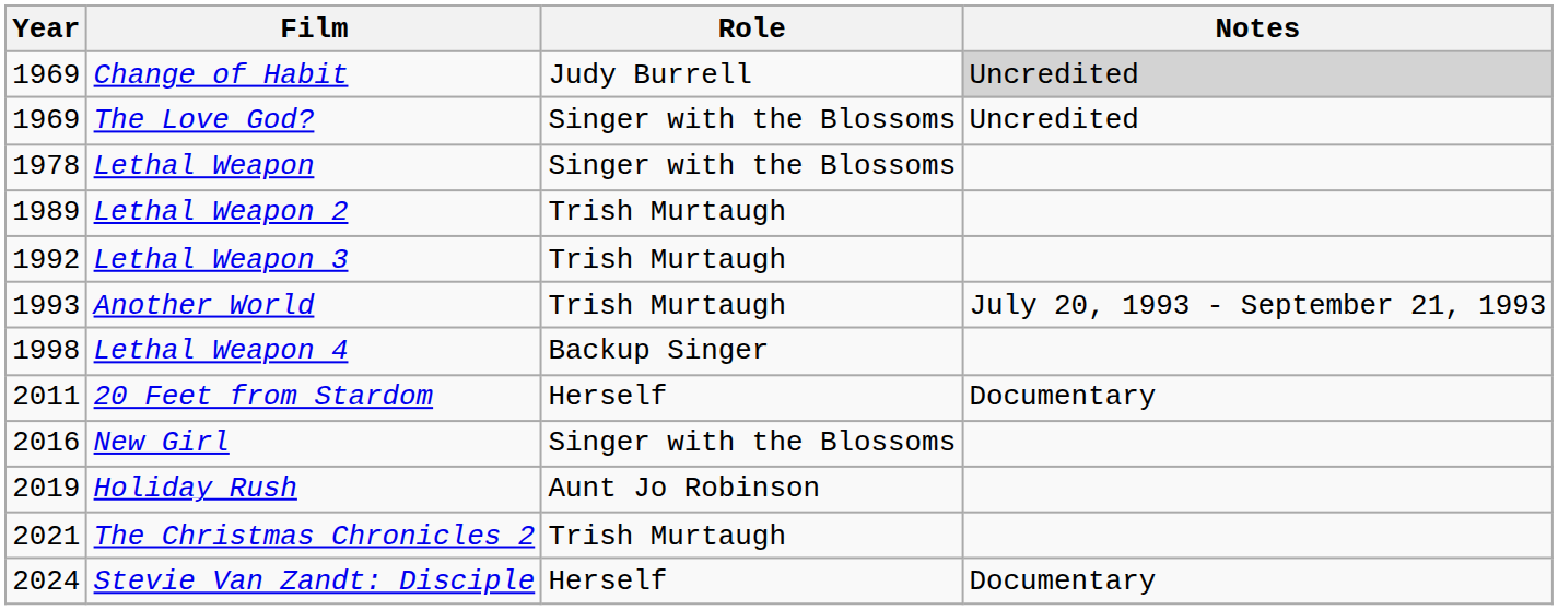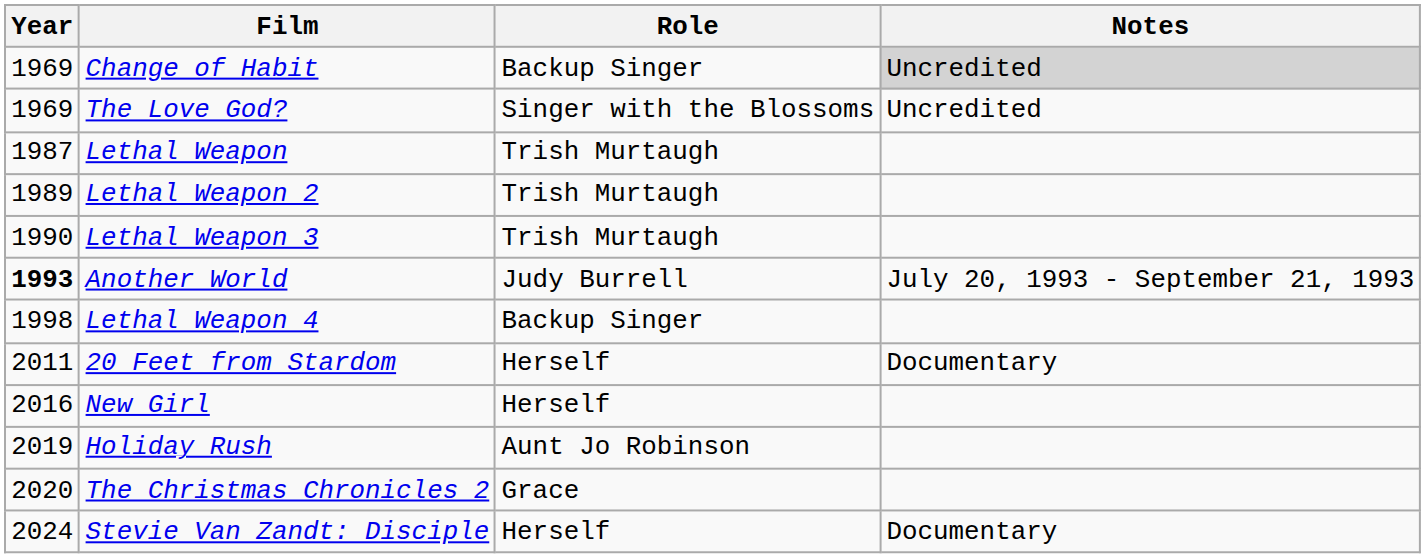 <table class="wikitable sortable">
 <tr>
 <th>Year</th>
 <th>Film</th>
 <th>Role</th>
 <th>Notes</th>
 </tr>
 <tr>
 <td>1969</td>
 <td><em><a href='#'>Change of Habit</a></em></td>
-<td>Judy Burrell</td>
+<td>Backup Singer</td>
 <td style="background: lightgrey;">Uncredited</td>
 </tr>
 <tr>
 <td>1969</td>
 <td><em><a href='#'>The Love God?</a></em></td>
 <td>Singer with the Blossoms</td>
 <td>Uncredited</td>
 </tr>
 <tr>
-<td>1978</td>
+<td>1987</td>
 <td><em><a href='#'>Lethal Weapon</a></em></td>
-<td>Singer with the Blossoms</td>
+<td>Trish Murtaugh</td>
 <td></td>
 </tr>
 <tr>
 <td>1989</td>
 <td><em><a href='#'>Lethal Weapon 2</a></em></td>
 <td>Trish Murtaugh</td>
 <td></td>
 </tr>
 <tr>
-<td>1992</td>
+<td>1990</td>
 <td><em><a href='#'>Lethal Weapon 3</a></em></td>
 <td>Trish Murtaugh</td>
 <td></td>
 </tr>
 <tr>
-<td>1993</td>
+<td><strong>1993</strong></td>
 <td><em><a href='#'>Another World</a></em></td>
-<td>Trish Murtaugh</td>
+<td>Judy Burrell</td>
 <td>July 20, 1993 - September 21, 1993</td>
 </tr>
 <tr>
 <td>1998</td>
 <td><em><a href='#'>Lethal Weapon 4</a></em></td>
 <td>Backup Singer</td>
 <td></td>
 </tr>
 <tr>
 <td>2011</td>
 <td><em><a href='#'>20 Feet from Stardom</a></em></td>
 <td>Herself</td>
 <td>Documentary</td>
 </tr>
 <tr>
 <td>2016</td>
 <td><em><a href='#'>New Girl</a></em></td>
-<td>Singer with the Blossoms</td>
+<td>Herself</td>
 <td></td>
 </tr>
 <tr>
 <td>2019</td>
 <td><em><a href='#'>Holiday Rush</a></em></td>
 <td>Aunt Jo Robinson</td>
 <td></td>
 </tr>
 <tr>
-<td>2021</td>
+<td>2020</td>
 <td><em><a href='#'>The Christmas Chronicles 2</a></em></td>
-<td>Trish Murtaugh</td>
+<td>Grace</td>
 <td></td>
 </tr>
 <tr>
 <td>2024</td>
 <td><em><a href='#'>Stevie Van Zandt: Disciple</a></em></td>
 <td>Herself</td>
 <td>Documentary</td>
 </tr>
 </table>
